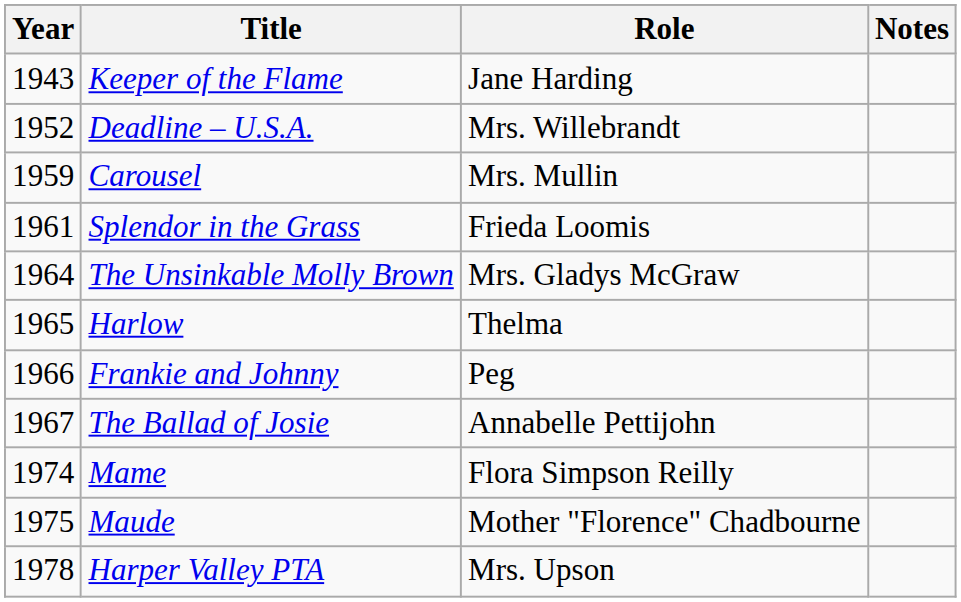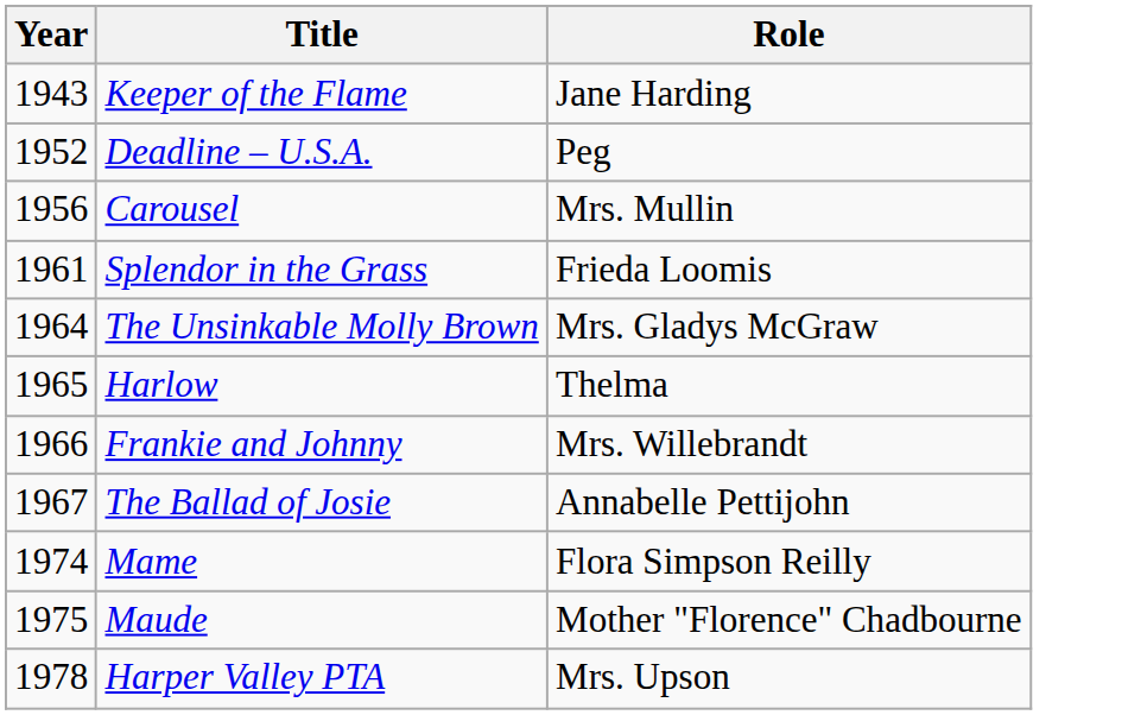 <table class="wikitable">
 <tr>
 <th>Year</th>
 <th>Title</th>
 <th>Role</th>
-<th>Notes</th>
 </tr>
 <tr>
 <td>1943</td>
 <td><em><a href='#'>Keeper of the Flame</a></em></td>
 <td>Jane Harding</td>
-<td></td>
 </tr>
 <tr>
 <td>1952</td>
 <td><em><a href='#'>Deadline – U.S.A.</a></em></td>
-<td>Mrs. Willebrandt</td>
-<td></td>
+<td>Peg</td>
 </tr>
 <tr>
-<td>1959</td>
+<td>1956</td>
 <td><em><a href='#'>Carousel</a></em></td>
 <td>Mrs. Mullin</td>
-<td></td>
 </tr>
 <tr>
 <td>1961</td>
 <td><em><a href='#'>Splendor in the Grass</a></em></td>
 <td>Frieda Loomis</td>
-<td></td>
 </tr>
 <tr>
 <td>1964</td>
 <td><em><a href='#'>The Unsinkable Molly Brown</a></em></td>
 <td>Mrs. Gladys McGraw</td>
-<td></td>
 </tr>
 <tr>
 <td>1965</td>
 <td><em><a href='#'>Harlow</a></em></td>
 <td>Thelma</td>
-<td></td>
 </tr>
 <tr>
 <td>1966</td>
 <td><em><a href='#'>Frankie and Johnny</a></em></td>
-<td>Peg</td>
-<td></td>
+<td>Mrs. Willebrandt</td>
 </tr>
 <tr>
 <td>1967</td>
 <td><em><a href='#'>The Ballad of Josie</a></em></td>
 <td>Annabelle Pettijohn</td>
-<td></td>
 </tr>
 <tr>
 <td>1974</td>
 <td><em><a href='#'>Mame</a></em></td>
 <td>Flora Simpson Reilly</td>
-<td></td>
 </tr>
 <tr>
 <td>1975</td>
 <td><em><a href='#'>Maude</a></em></td>
 <td>Mother "Florence" Chadbourne</td>
-<td></td>
 </tr>
 <tr>
 <td>1978</td>
 <td><em><a href='#'>Harper Valley PTA</a></em></td>
 <td>Mrs. Upson</td>
-<td></td>
 </tr>
 </table>
